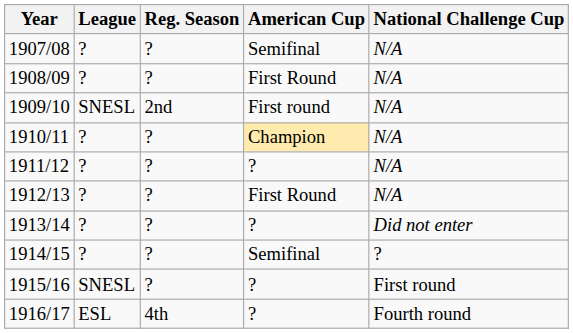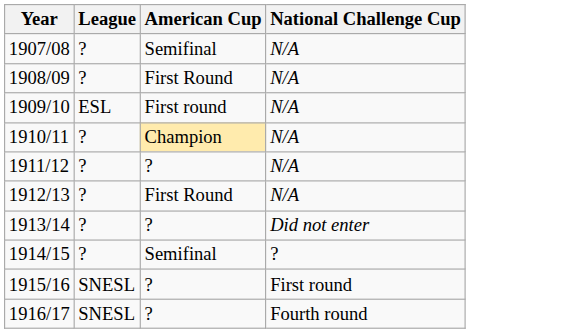 <table class="wikitable">
 <tr>
 <th>Year</th>
 <th>League</th>
-<th>Reg. Season</th>
 <th>American Cup</th>
 <th>National Challenge Cup</th>
 </tr>
 <tr>
 <td>1907/08</td>
-<td>?</td>
 <td>?</td>
 <td>Semifinal</td>
 <td><em>N/A</em></td>
 </tr>
 <tr>
 <td>1908/09</td>
 <td>?</td>
-<td>?</td>
 <td>First Round</td>
 <td><em>N/A</em></td>
 </tr>
 <tr>
 <td>1909/10</td>
-<td>SNESL</td>
-<td>2nd</td>
+<td>ESL</td>
 <td>First round</td>
 <td><em>N/A</em></td>
 </tr>
 <tr>
 <td>1910/11</td>
-<td>?</td>
 <td>?</td>
 <td bgcolor="FFEBAD">Champion</td>
 <td><em>N/A</em></td>
 </tr>
 <tr>
 <td>1911/12</td>
 <td>?</td>
 <td>?</td>
-<td>?</td>
 <td><em>N/A</em></td>
 </tr>
 <tr>
 <td>1912/13</td>
-<td>?</td>
 <td>?</td>
 <td>First Round</td>
 <td><em>N/A</em></td>
 </tr>
 <tr>
 <td>1913/14</td>
 <td>?</td>
 <td>?</td>
-<td>?</td>
 <td><em>Did not enter</em></td>
 </tr>
 <tr>
 <td>1914/15</td>
-<td>?</td>
 <td>?</td>
 <td>Semifinal</td>
 <td>?</td>
 </tr>
 <tr>
 <td>1915/16</td>
 <td>SNESL</td>
 <td>?</td>
-<td>?</td>
 <td>First round</td>
 </tr>
 <tr>
 <td>1916/17</td>
-<td>ESL</td>
-<td>4th</td>
+<td>SNESL</td>
 <td>?</td>
 <td>Fourth round</td>
 </tr>
 </table>
